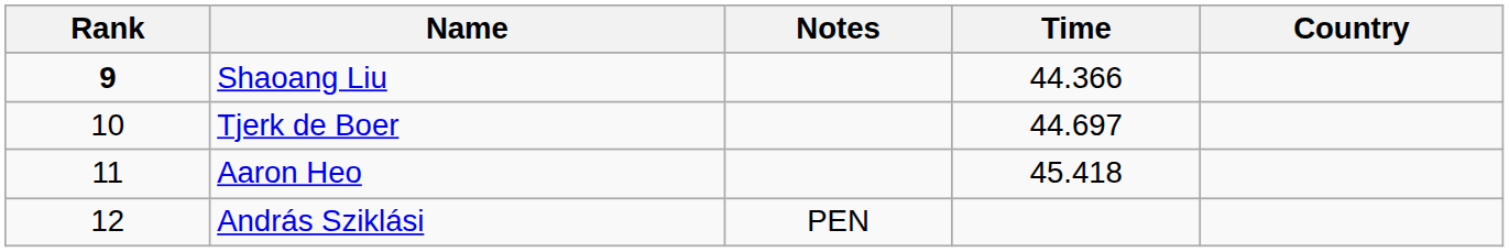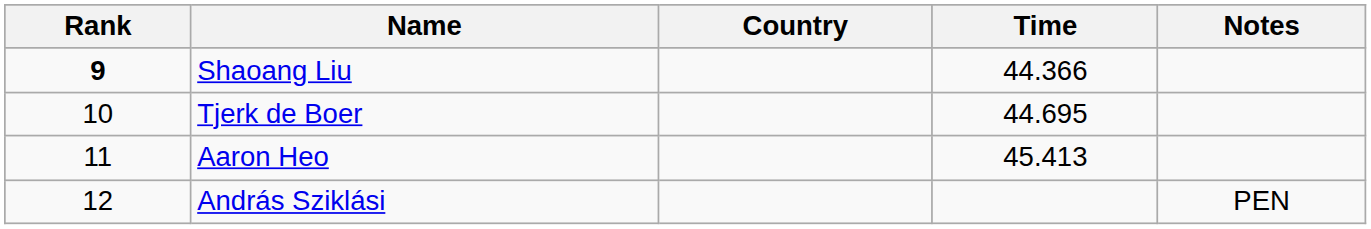 <table class="wikitable sortable" style="text-align:center" width=50%>
 <tr>
 <th>Rank</th>
 <th>Name</th>
+<th>Country</th>
+<th>Time</th>
 <th>Notes</th>
-<th>Time</th>
-<th>Country</th>
 </tr>
 <tr>
 <td><strong>9</strong></td>
 <td align=left><a href='#'>Shaoang Liu</a></td>
+<td align=left></td>
+<td>44.366</td>
 <td></td>
-<td>44.366</td>
-<td align=left></td>
 </tr>
 <tr>
 <td>10</td>
 <td align=left><a href='#'>Tjerk de Boer</a></td>
+<td align=left></td>
+<td>44.695</td>
 <td></td>
-<td>44.697</td>
-<td align=left></td>
 </tr>
 <tr>
 <td>11</td>
 <td align=left><a href='#'>Aaron Heo</a></td>
+<td align=left></td>
+<td>45.413</td>
 <td></td>
-<td>45.418</td>
-<td align=left></td>
 </tr>
 <tr>
 <td>12</td>
 <td align=left><a href='#'>András Sziklási</a></td>
+<td align=left></td>
+<td></td>
 <td>PEN</td>
-<td></td>
-<td align=left></td>
 </tr>
 </table>
